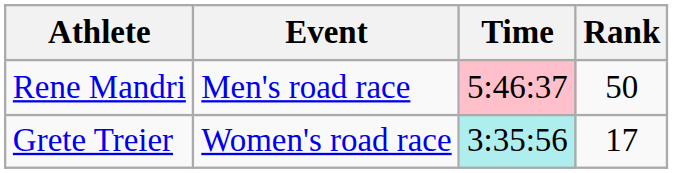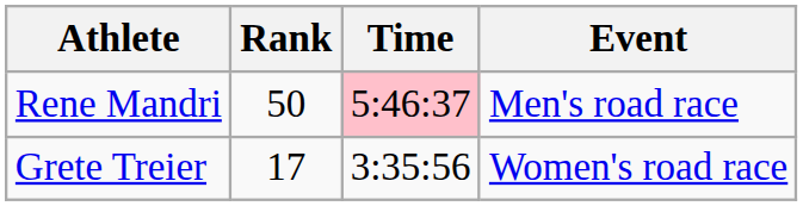 <table class="wikitable" style="font-size:90%">
 <tr>
 <th>Athlete</th>
+<th>Rank</th>
+<th>Time</th>
 <th>Event</th>
-<th>Time</th>
-<th>Rank</th>
 </tr>
 <tr align=center>
 <td align=left><a href='#'>Rene Mandri</a></td>
+<td>50</td>
+<td style="background: pink;">5:46:37</td>
 <td align=left><a href='#'>Men's road race</a></td>
-<td style="background: pink;">5:46:37</td>
-<td>50</td>
 </tr>
 <tr align=center>
 <td align=left><a href='#'>Grete Treier</a></td>
+<td>17</td>
+<td>3:35:56</td>
 <td align=left><a href='#'>Women's road race</a></td>
-<td style="background: paleturquoise;">3:35:56</td>
-<td>17</td>
 </tr>
 </table>
